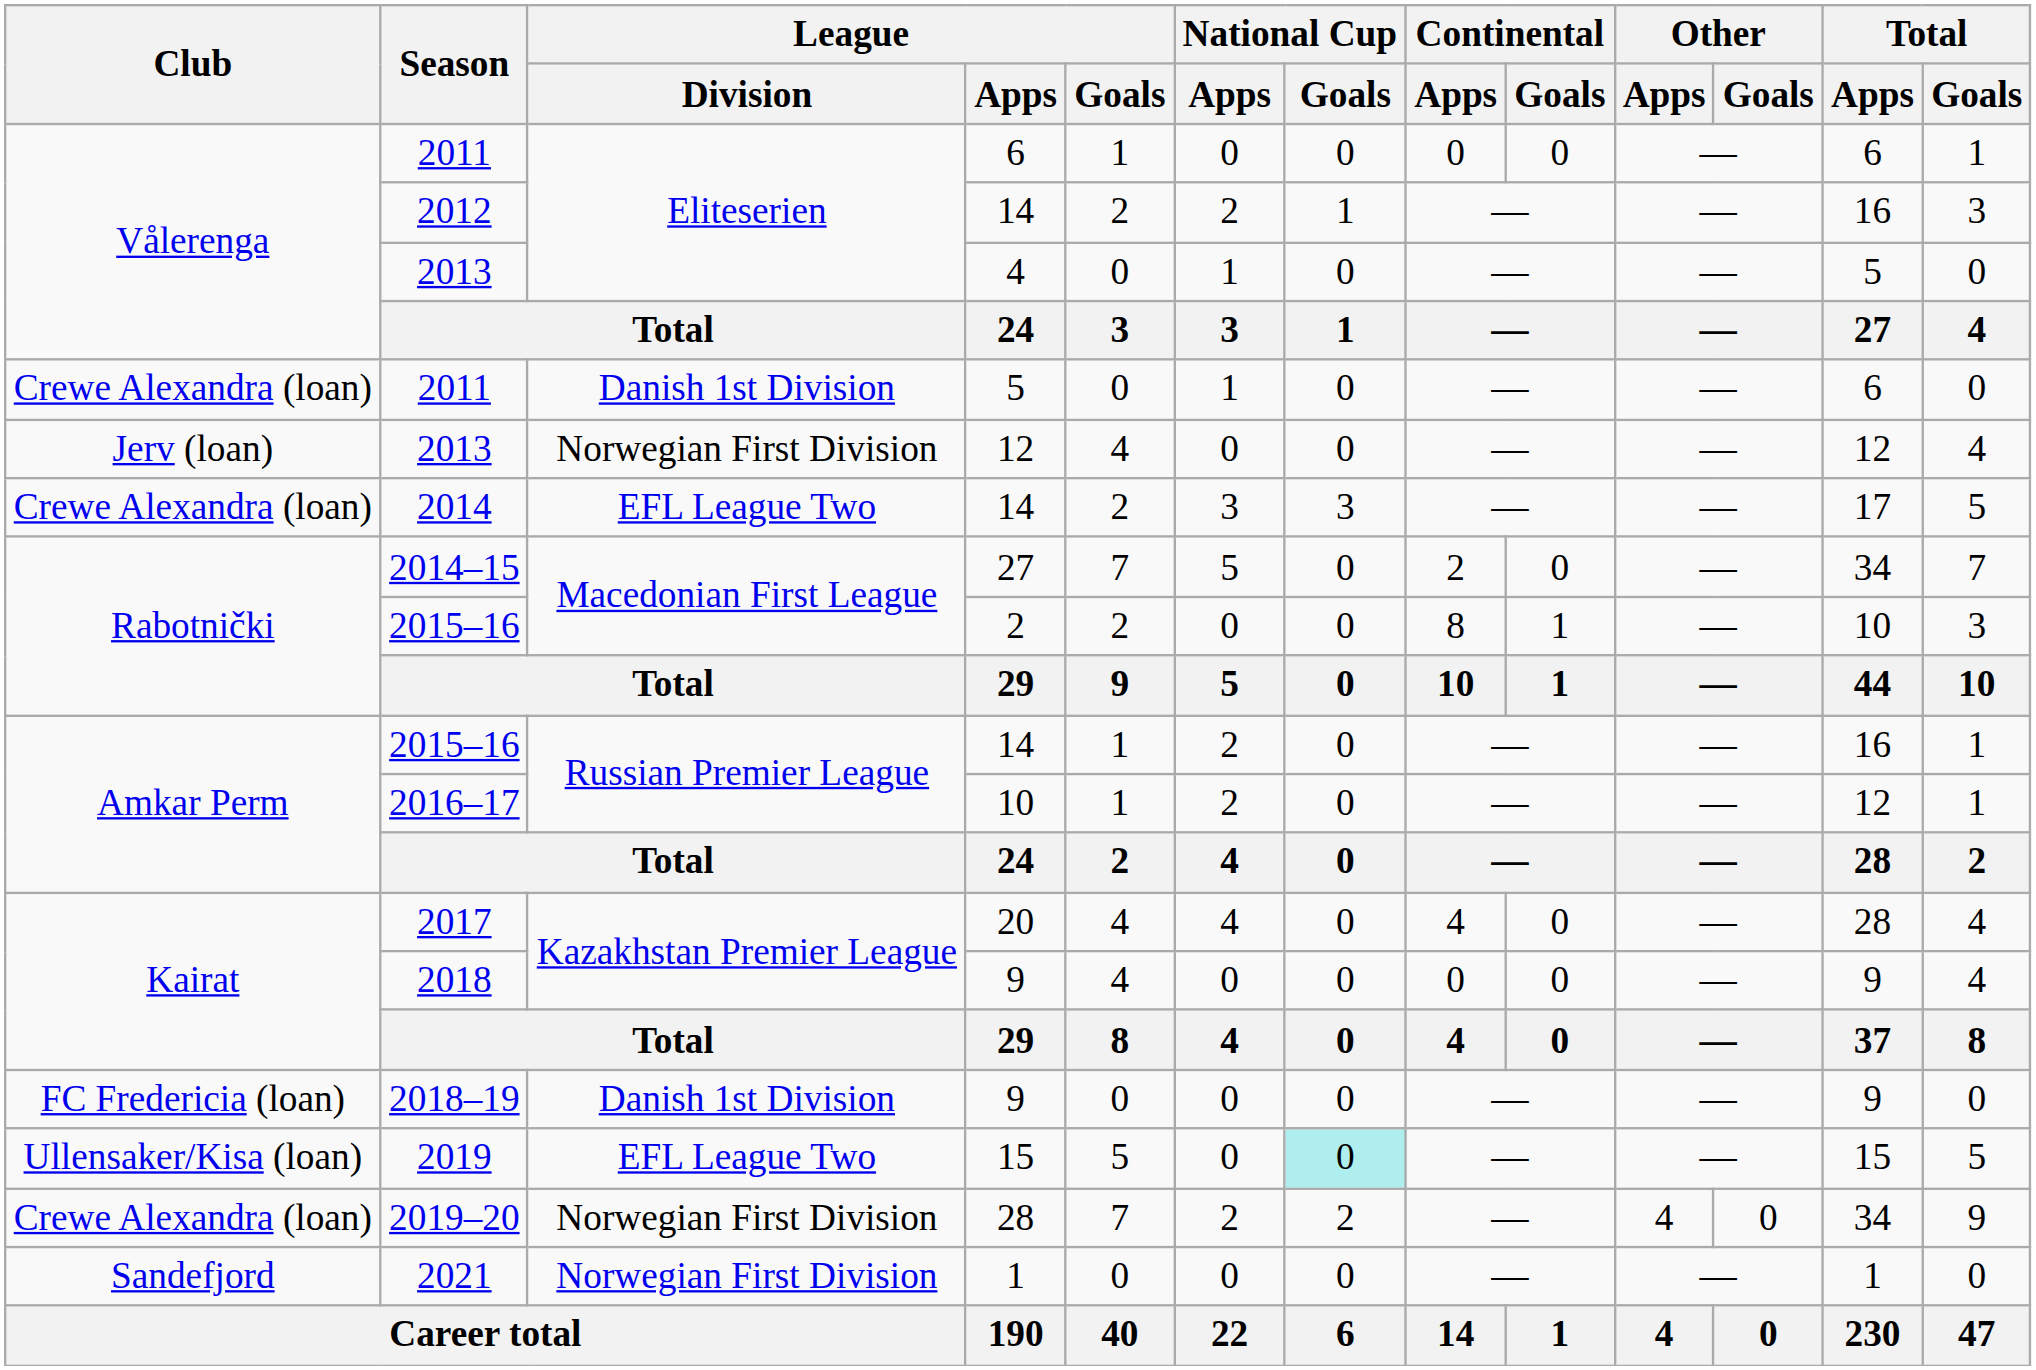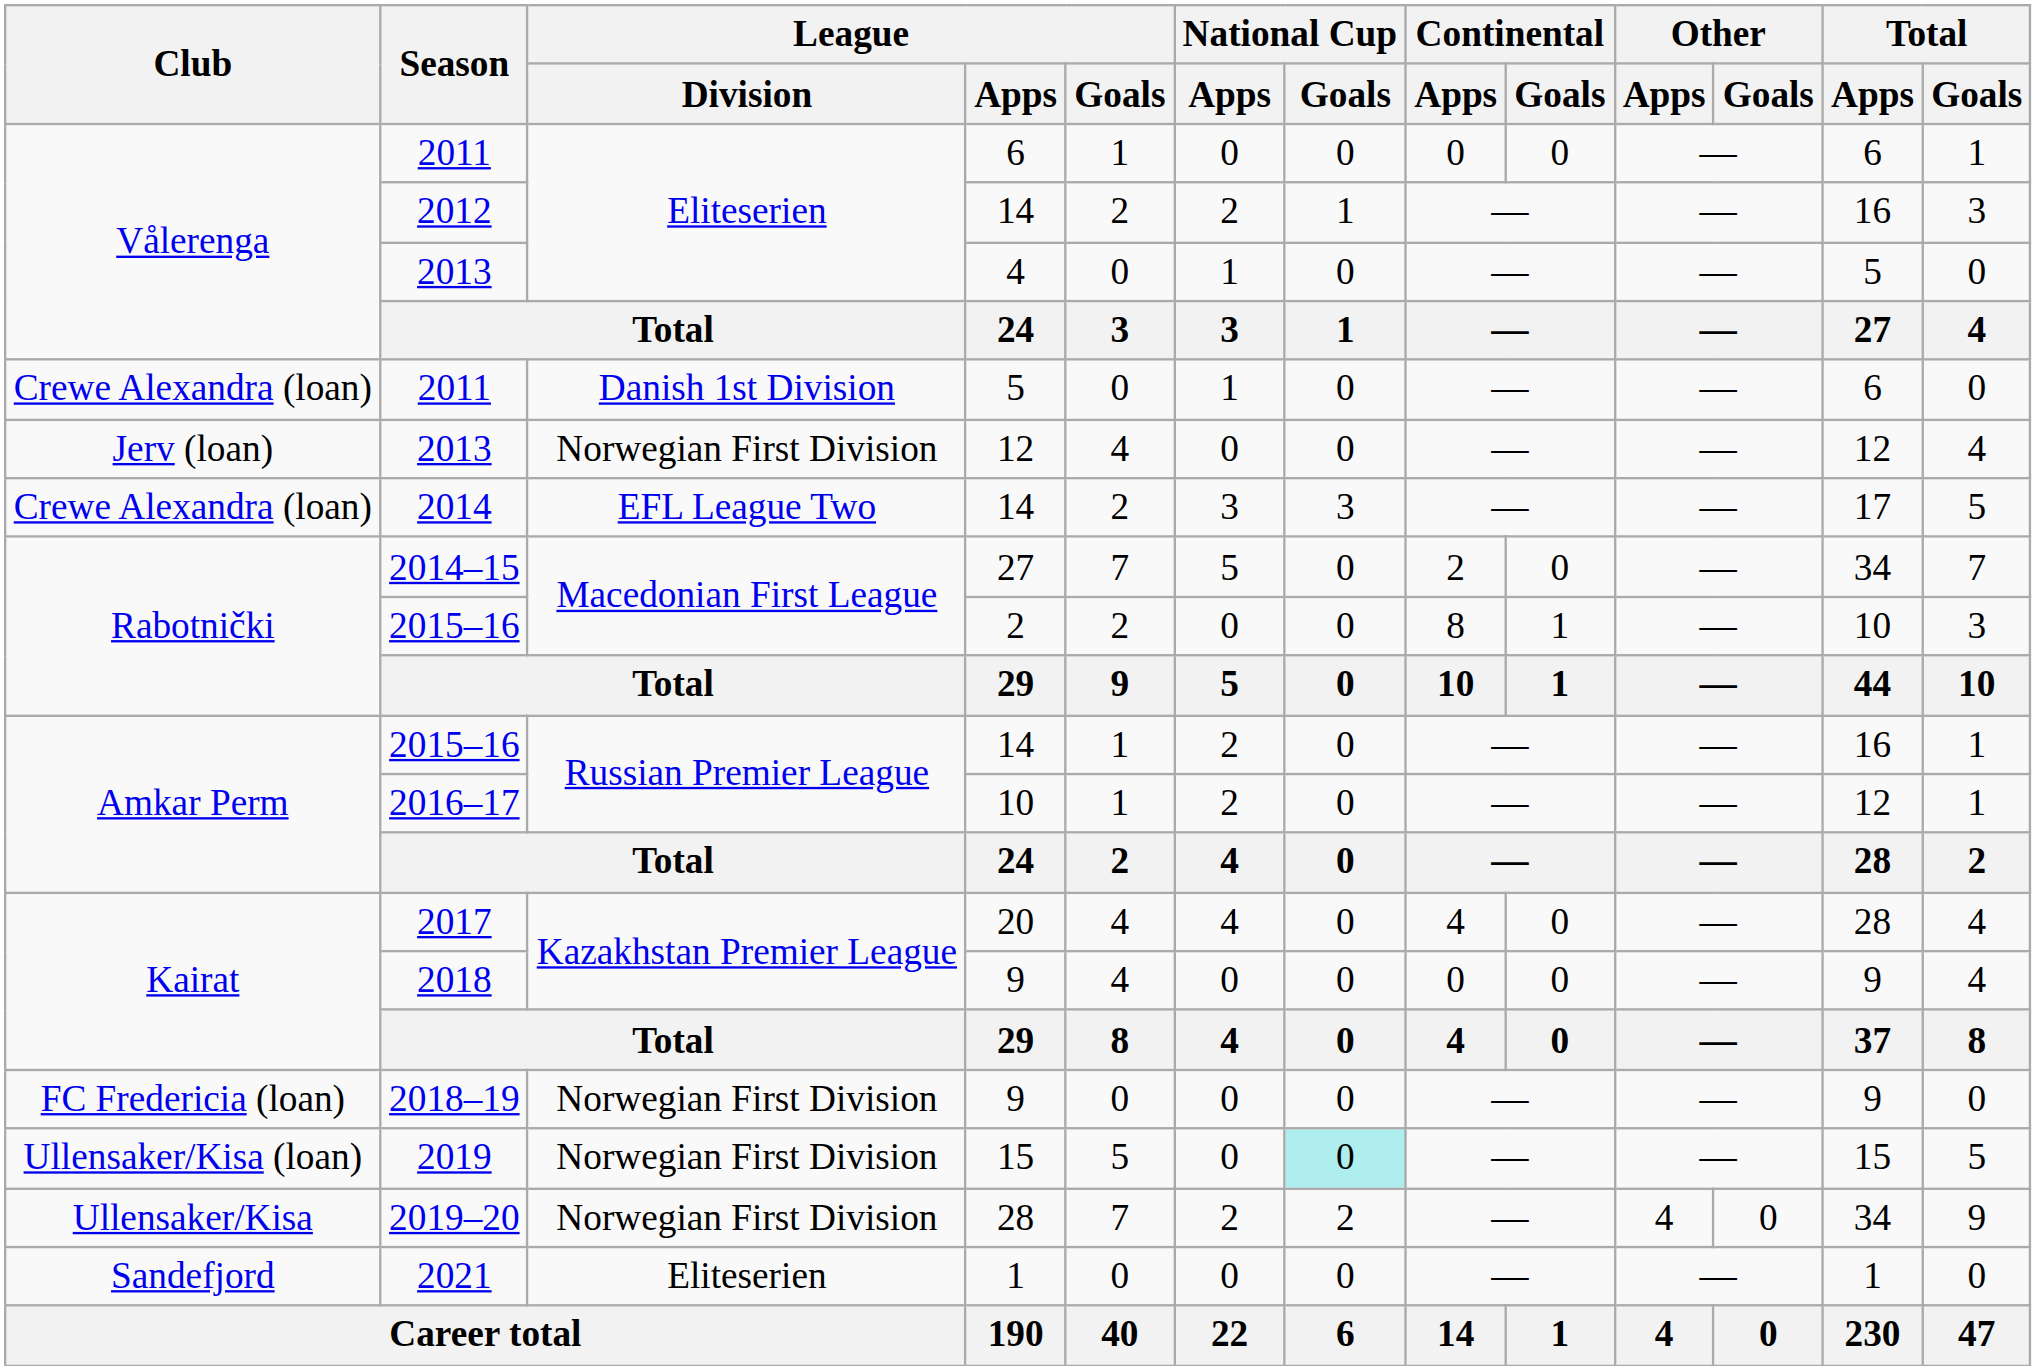 <table class="wikitable" style="text-align: center;">
 <tr>
 <th rowspan="2">Club</th>
 <th rowspan="2">Season</th>
 <th colspan="3">League</th>
 <th colspan="2">National Cup</th>
 <th colspan="2">Continental</th>
 <th colspan="2">Other</th>
 <th colspan="2">Total</th>
 </tr>
 <tr>
 <th>Division</th>
 <th>Apps</th>
 <th>Goals</th>
 <th>Apps</th>
 <th>Goals</th>
 <th>Apps</th>
 <th>Goals</th>
 <th>Apps</th>
 <th>Goals</th>
 <th>Apps</th>
 <th>Goals</th>
 </tr>
 <tr>
 <td rowspan="4" valign="center"><a href='#'>Vålerenga</a></td>
 <td><a href='#'>2011</a></td>
 <td rowspan="3"><a href='#'>Eliteserien</a></td>
 <td>6</td>
 <td>1</td>
 <td>0</td>
 <td>0</td>
 <td>0</td>
 <td>0</td>
 <td colspan="2">—</td>
 <td>6</td>
 <td>1</td>
 </tr>
 <tr>
 <td><a href='#'>2012</a></td>
 <td>14</td>
 <td>2</td>
 <td>2</td>
 <td>1</td>
 <td colspan="2">—</td>
 <td colspan="2">—</td>
 <td>16</td>
 <td>3</td>
 </tr>
 <tr>
 <td><a href='#'>2013</a></td>
 <td>4</td>
 <td>0</td>
 <td>1</td>
 <td>0</td>
 <td colspan="2">—</td>
 <td colspan="2">—</td>
 <td>5</td>
 <td>0</td>
 </tr>
 <tr>
 <th colspan="2">Total</th>
 <th>24</th>
 <th>3</th>
 <th>3</th>
 <th>1</th>
 <th colspan="2">—</th>
 <th colspan="2">—</th>
 <th>27</th>
 <th>4</th>
 </tr>
 <tr>
 <td valign="center"><a href='#'>Crewe Alexandra</a> (loan)</td>
 <td><a href='#'>2011</a></td>
 <td valign="center"><a href='#'>Danish 1st Division</a></td>
 <td>5</td>
 <td>0</td>
 <td>1</td>
 <td>0</td>
 <td colspan="2">—</td>
 <td colspan="2">—</td>
 <td>6</td>
 <td>0</td>
 </tr>
 <tr>
 <td valign="center"><a href='#'>Jerv</a> (loan)</td>
 <td><a href='#'>2013</a></td>
 <td>Norwegian First Division</td>
 <td>12</td>
 <td>4</td>
 <td>0</td>
 <td>0</td>
 <td colspan="2">—</td>
 <td colspan="2">—</td>
 <td>12</td>
 <td>4</td>
 </tr>
 <tr>
 <td valign="center"><a href='#'>Crewe Alexandra</a> (loan)</td>
 <td><a href='#'>2014</a></td>
 <td valign="center"><a href='#'>EFL League Two</a></td>
 <td>14</td>
 <td>2</td>
 <td>3</td>
 <td>3</td>
 <td colspan="2">—</td>
 <td colspan="2">—</td>
 <td>17</td>
 <td>5</td>
 </tr>
 <tr>
 <td rowspan="3" valign="center"><a href='#'>Rabotnički</a></td>
 <td><a href='#'>2014–15</a></td>
 <td rowspan="2" valign="center"><a href='#'>Macedonian First League</a></td>
 <td>27</td>
 <td>7</td>
 <td>5</td>
 <td>0</td>
 <td>2</td>
 <td>0</td>
 <td colspan="2">—</td>
 <td>34</td>
 <td>7</td>
 </tr>
 <tr>
 <td><a href='#'>2015–16</a></td>
 <td>2</td>
 <td>2</td>
 <td>0</td>
 <td>0</td>
 <td>8</td>
 <td>1</td>
 <td colspan="2">—</td>
 <td>10</td>
 <td>3</td>
 </tr>
 <tr>
 <th colspan="2">Total</th>
 <th>29</th>
 <th>9</th>
 <th>5</th>
 <th>0</th>
 <th>10</th>
 <th>1</th>
 <th colspan="2">—</th>
 <th>44</th>
 <th>10</th>
 </tr>
 <tr>
 <td rowspan="3" valign="center"><a href='#'>Amkar Perm</a></td>
 <td><a href='#'>2015–16</a></td>
 <td rowspan="2" valign="center"><a href='#'>Russian Premier League</a></td>
 <td>14</td>
 <td>1</td>
 <td>2</td>
 <td>0</td>
 <td colspan="2">—</td>
 <td colspan="2">—</td>
 <td>16</td>
 <td>1</td>
 </tr>
 <tr>
 <td><a href='#'>2016–17</a></td>
 <td>10</td>
 <td>1</td>
 <td>2</td>
 <td>0</td>
 <td colspan="2">—</td>
 <td colspan="2">—</td>
 <td>12</td>
 <td>1</td>
 </tr>
 <tr>
 <th colspan="2">Total</th>
 <th>24</th>
 <th>2</th>
 <th>4</th>
 <th>0</th>
 <th colspan="2">—</th>
 <th colspan="2">—</th>
 <th>28</th>
 <th>2</th>
 </tr>
 <tr>
 <td rowspan="3" valign="center"><a href='#'>Kairat</a></td>
 <td><a href='#'>2017</a></td>
 <td rowspan="2" valign="center"><a href='#'>Kazakhstan Premier League</a></td>
 <td>20</td>
 <td>4</td>
 <td>4</td>
 <td>0</td>
 <td>4</td>
 <td>0</td>
 <td colspan="2">—</td>
 <td>28</td>
 <td>4</td>
 </tr>
 <tr>
 <td><a href='#'>2018</a></td>
 <td>9</td>
 <td>4</td>
 <td>0</td>
 <td>0</td>
 <td>0</td>
 <td>0</td>
 <td colspan="2">—</td>
 <td>9</td>
 <td>4</td>
 </tr>
 <tr>
 <th colspan="2">Total</th>
 <th>29</th>
 <th>8</th>
 <th>4</th>
 <th>0</th>
 <th>4</th>
 <th>0</th>
 <th colspan="2">—</th>
 <th>37</th>
 <th>8</th>
 </tr>
 <tr>
 <td valign="center"><a href='#'>FC Fredericia</a> (loan)</td>
 <td><a href='#'>2018–19</a></td>
-<td valign="center"><a href='#'>Danish 1st Division</a></td>
+<td valign="center">Norwegian First Division</td>
 <td>9</td>
 <td>0</td>
 <td>0</td>
 <td>0</td>
 <td colspan="2">—</td>
 <td colspan="2">—</td>
 <td>9</td>
 <td>0</td>
 </tr>
 <tr>
 <td valign="center"><a href='#'>Ullensaker/Kisa</a> (loan)</td>
 <td><a href='#'>2019</a></td>
-<td valign="center"><a href='#'>EFL League Two</a></td>
+<td valign="center">Norwegian First Division</td>
 <td>15</td>
 <td>5</td>
 <td>0</td>
 <td style="background: paleturquoise;">0</td>
 <td colspan="2">—</td>
 <td colspan="2">—</td>
 <td>15</td>
 <td>5</td>
 </tr>
 <tr>
-<td valign="center"><a href='#'>Crewe Alexandra</a> (loan)</td>
+<td valign="center"><a href='#'>Ullensaker/Kisa</a></td>
 <td><a href='#'>2019–20</a></td>
 <td>Norwegian First Division</td>
 <td>28</td>
 <td>7</td>
 <td>2</td>
 <td>2</td>
 <td colspan="2">—</td>
 <td>4</td>
 <td>0</td>
 <td>34</td>
 <td>9</td>
 </tr>
 <tr>
 <td valign="center"><a href='#'>Sandefjord</a></td>
 <td><a href='#'>2021</a></td>
-<td><a href='#'>Norwegian First Division</a></td>
+<td>Eliteserien</td>
 <td>1</td>
 <td>0</td>
 <td>0</td>
 <td>0</td>
 <td colspan="2">—</td>
 <td colspan="2">—</td>
 <td>1</td>
 <td>0</td>
 </tr>
 <tr>
 <th colspan="3">Career total</th>
 <th>190</th>
 <th>40</th>
 <th>22</th>
 <th>6</th>
 <th>14</th>
 <th>1</th>
 <th>4</th>
 <th>0</th>
 <th>230</th>
 <th>47</th>
 </tr>
 </table>
